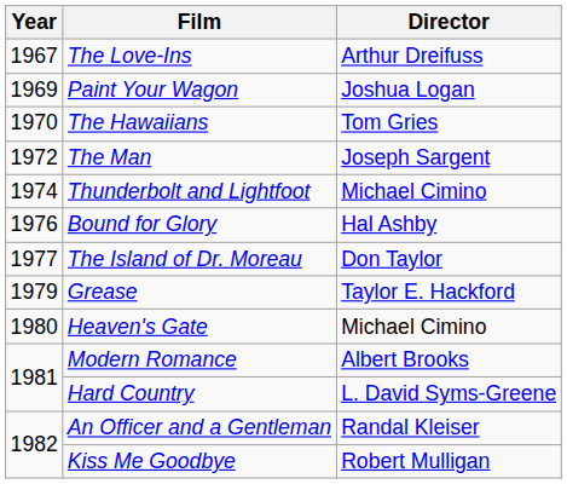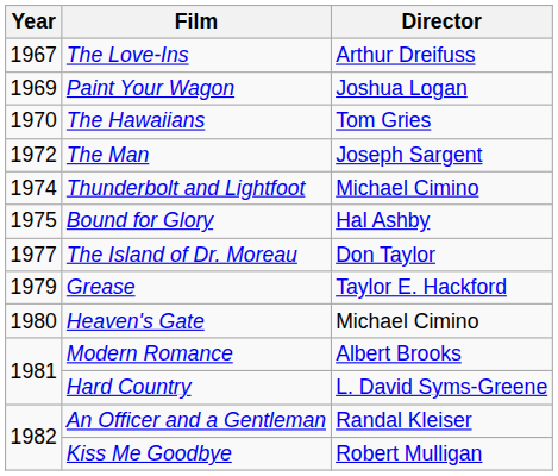 <table class="wikitable">
 <tr>
 <th>Year</th>
 <th>Film</th>
 <th>Director</th>
 </tr>
 <tr>
 <td>1967</td>
 <td><em><a href='#'>The Love-Ins</a></em></td>
 <td><a href='#'>Arthur Dreifuss</a></td>
 </tr>
 <tr>
 <td>1969</td>
 <td><em><a href='#'>Paint Your Wagon</a></em></td>
 <td><a href='#'>Joshua Logan</a></td>
 </tr>
 <tr>
 <td>1970</td>
 <td><em><a href='#'>The Hawaiians</a></em></td>
 <td><a href='#'>Tom Gries</a></td>
 </tr>
 <tr>
 <td>1972</td>
 <td><em><a href='#'>The Man</a></em></td>
 <td><a href='#'>Joseph Sargent</a></td>
 </tr>
 <tr>
 <td>1974</td>
 <td><em><a href='#'>Thunderbolt and Lightfoot</a></em></td>
 <td><a href='#'>Michael Cimino</a></td>
 </tr>
 <tr>
-<td>1976</td>
+<td>1975</td>
 <td><em><a href='#'>Bound for Glory</a></em></td>
 <td><a href='#'>Hal Ashby</a></td>
 </tr>
 <tr>
 <td>1977</td>
 <td><em><a href='#'>The Island of Dr. Moreau</a></em></td>
 <td><a href='#'>Don Taylor</a></td>
 </tr>
 <tr>
 <td>1979</td>
 <td><em><a href='#'>Grease</a></em></td>
 <td><a href='#'>Taylor E. Hackford</a></td>
 </tr>
 <tr>
 <td>1980</td>
 <td><em><a href='#'>Heaven's Gate</a></em></td>
 <td>Michael Cimino</td>
 </tr>
 <tr>
 <td rowspan=2>1981</td>
 <td><em><a href='#'>Modern Romance</a></em></td>
 <td><a href='#'>Albert Brooks</a></td>
 </tr>
 <tr>
 <td><em><a href='#'>Hard Country</a></em></td>
 <td><a href='#'>L. David Syms-Greene</a></td>
 </tr>
 <tr>
 <td rowspan=2>1982</td>
 <td><em><a href='#'>An Officer and a Gentleman</a></em></td>
 <td><a href='#'>Randal Kleiser</a></td>
 </tr>
 <tr>
 <td><em><a href='#'>Kiss Me Goodbye</a></em></td>
 <td><a href='#'>Robert Mulligan</a></td>
 </tr>
 </table>
